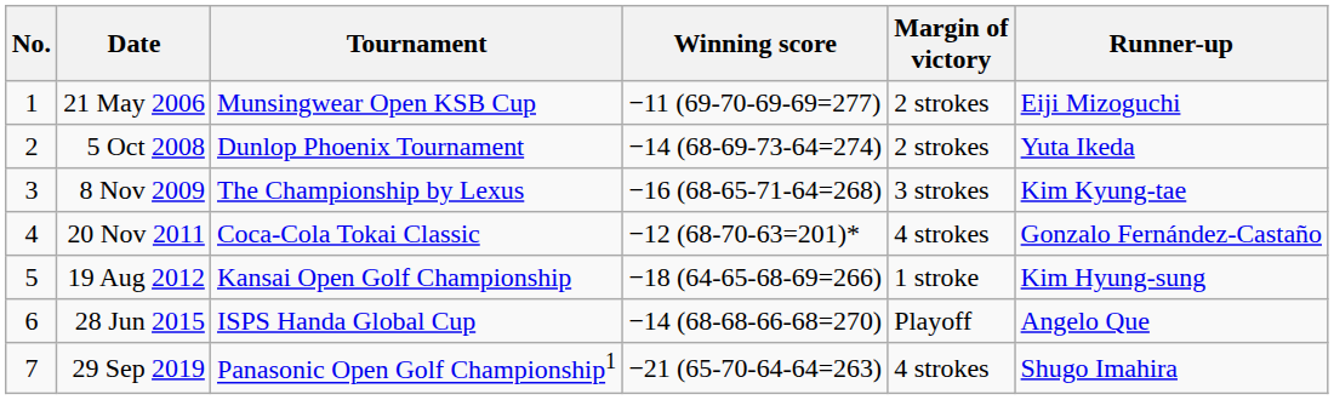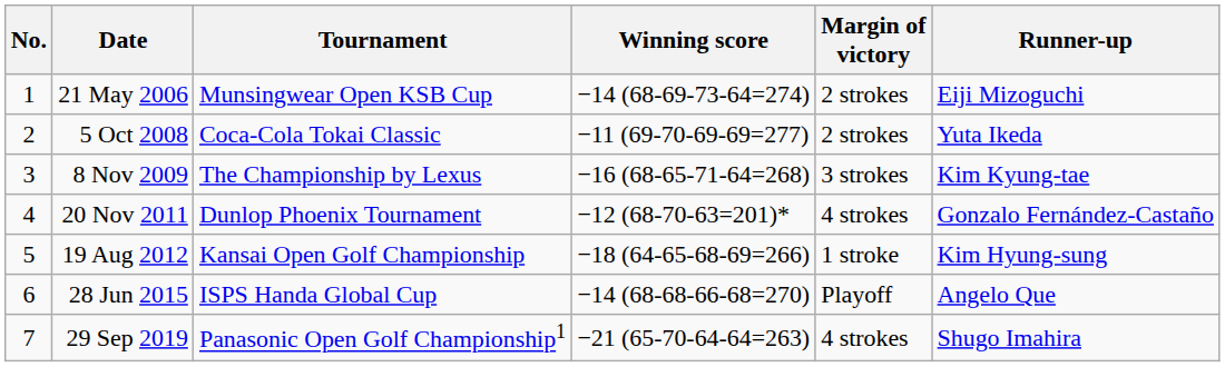 <table class="wikitable" style="font-size:95%;">
 <tr>
 <th>No.</th>
 <th>Date</th>
 <th>Tournament</th>
 <th>Winning score</th>
 <th>Margin of<br>victory</th>
 <th>Runner-up</th>
 </tr>
 <tr>
 <td align=center>1</td>
 <td align=right>21 May <a href='#'>2006</a></td>
 <td><a href='#'>Munsingwear Open KSB Cup</a></td>
-<td>−11 (69-70-69-69=277)</td>
+<td>−14 (68-69-73-64=274)</td>
 <td>2 strokes</td>
 <td> <a href='#'>Eiji Mizoguchi</a></td>
 </tr>
 <tr>
 <td align=center>2</td>
 <td align=right>5 Oct <a href='#'>2008</a></td>
-<td><a href='#'>Dunlop Phoenix Tournament</a></td>
-<td>−14 (68-69-73-64=274)</td>
+<td><a href='#'>Coca-Cola Tokai Classic</a></td>
+<td>−11 (69-70-69-69=277)</td>
 <td>2 strokes</td>
 <td> <a href='#'>Yuta Ikeda</a></td>
 </tr>
 <tr>
 <td align=center>3</td>
 <td align=right>8 Nov <a href='#'>2009</a></td>
 <td><a href='#'>The Championship by Lexus</a></td>
 <td>−16 (68-65-71-64=268)</td>
 <td>3 strokes</td>
 <td> <a href='#'>Kim Kyung-tae</a></td>
 </tr>
 <tr>
 <td align=center>4</td>
 <td align=right>20 Nov <a href='#'>2011</a></td>
-<td><a href='#'>Coca-Cola Tokai Classic</a></td>
+<td><a href='#'>Dunlop Phoenix Tournament</a></td>
 <td>−12 (68-70-63=201)*</td>
 <td>4 strokes</td>
 <td> <a href='#'>Gonzalo Fernández-Castaño</a></td>
 </tr>
 <tr>
 <td align=center>5</td>
 <td align=right>19 Aug <a href='#'>2012</a></td>
 <td><a href='#'>Kansai Open Golf Championship</a></td>
 <td>−18 (64-65-68-69=266)</td>
 <td>1 stroke</td>
 <td> <a href='#'>Kim Hyung-sung</a></td>
 </tr>
 <tr>
 <td align=center>6</td>
 <td align=right>28 Jun <a href='#'>2015</a></td>
 <td><a href='#'>ISPS Handa Global Cup</a></td>
 <td>−14 (68-68-66-68=270)</td>
 <td>Playoff</td>
 <td> <a href='#'>Angelo Que</a></td>
 </tr>
 <tr>
 <td align=center>7</td>
 <td align=right>29 Sep <a href='#'>2019</a></td>
 <td><a href='#'>Panasonic Open Golf Championship</a><sup>1</sup></td>
 <td>−21 (65-70-64-64=263)</td>
 <td>4 strokes</td>
 <td> <a href='#'>Shugo Imahira</a></td>
 </tr>
 </table>
